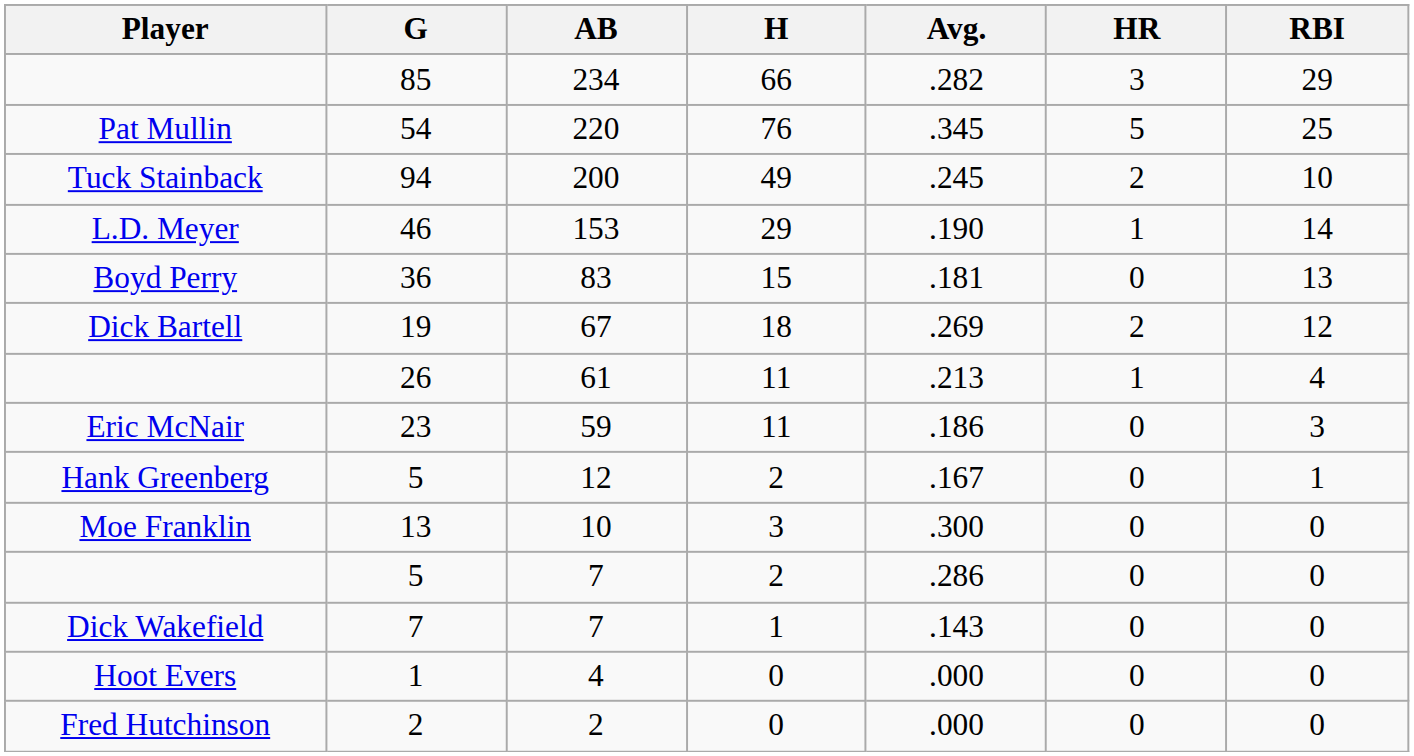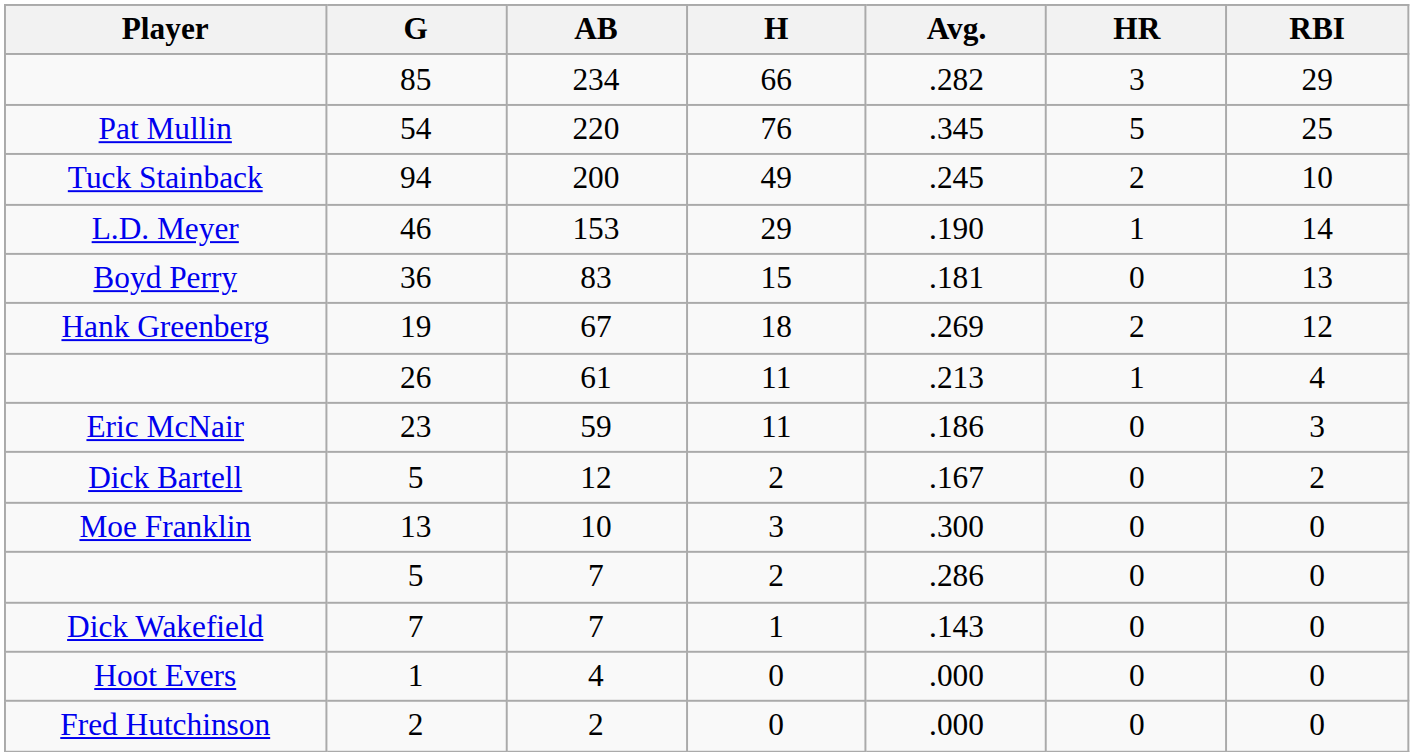 <table class="wikitable sortable">
 <tr>
 <th bgcolor="#DDDDFF" width="16%">Player</th>
 <th bgcolor="#DDDDFF" width="9%">G</th>
 <th bgcolor="#DDDDFF" width="9%">AB</th>
 <th bgcolor="#DDDDFF" width="9%">H</th>
 <th bgcolor="#DDDDFF" width="9%">Avg.</th>
 <th bgcolor="#DDDDFF" width="9%">HR</th>
 <th bgcolor="#DDDDFF" width="9%">RBI</th>
 </tr>
 <tr align="center">
 <td></td>
 <td>85</td>
 <td>234</td>
 <td>66</td>
 <td>.282</td>
 <td>3</td>
 <td>29</td>
 </tr>
 <tr align="center">
 <td><a href='#'>Pat Mullin</a></td>
 <td>54</td>
 <td>220</td>
 <td>76</td>
 <td>.345</td>
 <td>5</td>
 <td>25</td>
 </tr>
 <tr align="center">
 <td><a href='#'>Tuck Stainback</a></td>
 <td>94</td>
 <td>200</td>
 <td>49</td>
 <td>.245</td>
 <td>2</td>
 <td>10</td>
 </tr>
 <tr align="center">
 <td><a href='#'>L.D. Meyer</a></td>
 <td>46</td>
 <td>153</td>
 <td>29</td>
 <td>.190</td>
 <td>1</td>
 <td>14</td>
 </tr>
 <tr align="center">
 <td><a href='#'>Boyd Perry</a></td>
 <td>36</td>
 <td>83</td>
 <td>15</td>
 <td>.181</td>
 <td>0</td>
 <td>13</td>
 </tr>
 <tr align="center">
-<td><a href='#'>Dick Bartell</a></td>
+<td><a href='#'>Hank Greenberg</a></td>
 <td>19</td>
 <td>67</td>
 <td>18</td>
 <td>.269</td>
 <td>2</td>
 <td>12</td>
 </tr>
 <tr align="center">
 <td></td>
 <td>26</td>
 <td>61</td>
 <td>11</td>
 <td>.213</td>
 <td>1</td>
 <td>4</td>
 </tr>
 <tr align="center">
 <td><a href='#'>Eric McNair</a></td>
 <td>23</td>
 <td>59</td>
 <td>11</td>
 <td>.186</td>
 <td>0</td>
 <td>3</td>
 </tr>
 <tr align="center">
-<td><a href='#'>Hank Greenberg</a></td>
+<td><a href='#'>Dick Bartell</a></td>
 <td>5</td>
 <td>12</td>
 <td>2</td>
 <td>.167</td>
 <td>0</td>
-<td>1</td>
+<td>2</td>
 </tr>
 <tr align="center">
 <td><a href='#'>Moe Franklin</a></td>
 <td>13</td>
 <td>10</td>
 <td>3</td>
 <td>.300</td>
 <td>0</td>
 <td>0</td>
 </tr>
 <tr align="center">
 <td></td>
 <td>5</td>
 <td>7</td>
 <td>2</td>
 <td>.286</td>
 <td>0</td>
 <td>0</td>
 </tr>
 <tr align="center">
 <td><a href='#'>Dick Wakefield</a></td>
 <td>7</td>
 <td>7</td>
 <td>1</td>
 <td>.143</td>
 <td>0</td>
 <td>0</td>
 </tr>
 <tr align="center">
 <td><a href='#'>Hoot Evers</a></td>
 <td>1</td>
 <td>4</td>
 <td>0</td>
 <td>.000</td>
 <td>0</td>
 <td>0</td>
 </tr>
 <tr align="center">
 <td><a href='#'>Fred Hutchinson</a></td>
 <td>2</td>
 <td>2</td>
 <td>0</td>
 <td>.000</td>
 <td>0</td>
 <td>0</td>
 </tr>
 </table>
